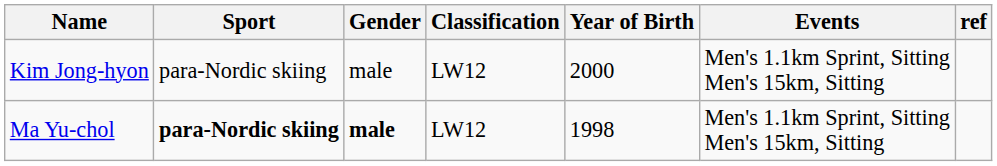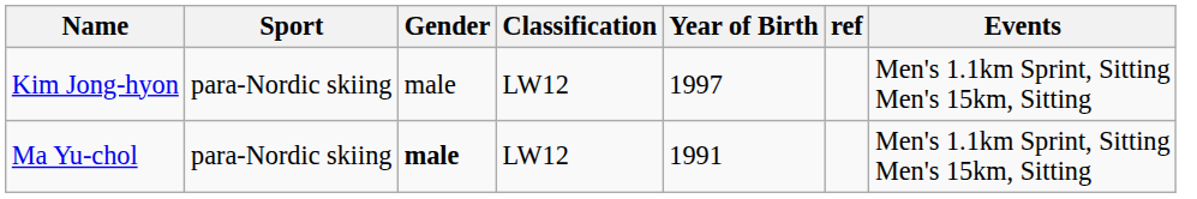 <table class="wikitable">
 <tr>
 <th>Name</th>
 <th>Sport</th>
 <th>Gender</th>
 <th>Classification</th>
 <th>Year of Birth</th>
+<th>ref</th>
 <th>Events</th>
-<th>ref</th>
 </tr>
 <tr>
 <td><a href='#'>Kim Jong-hyon</a></td>
 <td>para-Nordic skiing</td>
 <td>male</td>
 <td>LW12</td>
-<td>2000</td>
+<td>1997</td>
+<td></td>
 <td>Men's 1.1km Sprint, Sitting<br>Men's 15km, Sitting</td>
-<td></td>
 </tr>
 <tr>
 <td><a href='#'>Ma Yu-chol</a></td>
-<td><strong>para-Nordic skiing</strong></td>
+<td>para-Nordic skiing</td>
 <td><strong>male</strong></td>
 <td>LW12</td>
-<td>1998</td>
+<td>1991</td>
+<td></td>
 <td>Men's 1.1km Sprint, Sitting<br>Men's 15km, Sitting</td>
-<td></td>
 </tr>
 </table>
